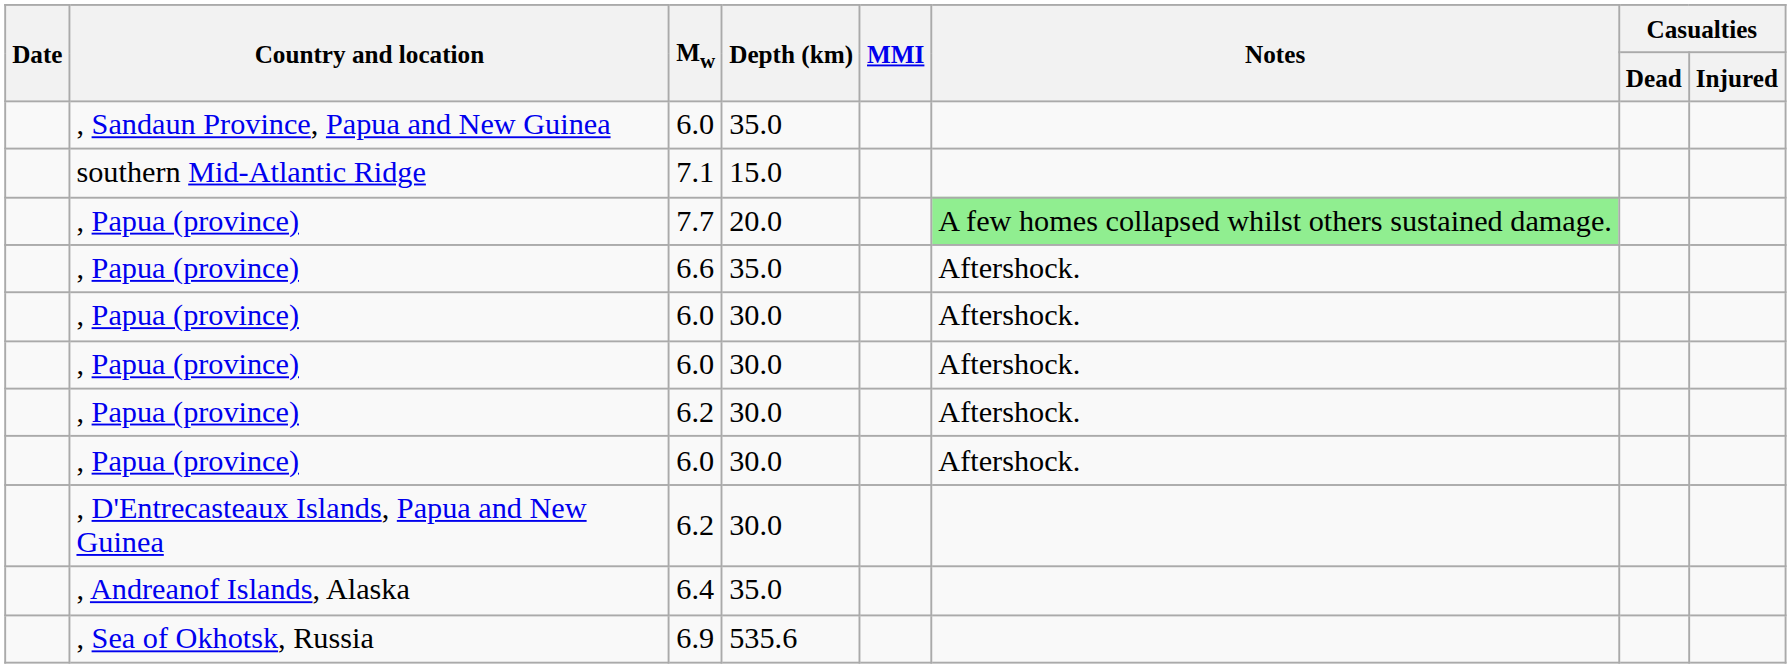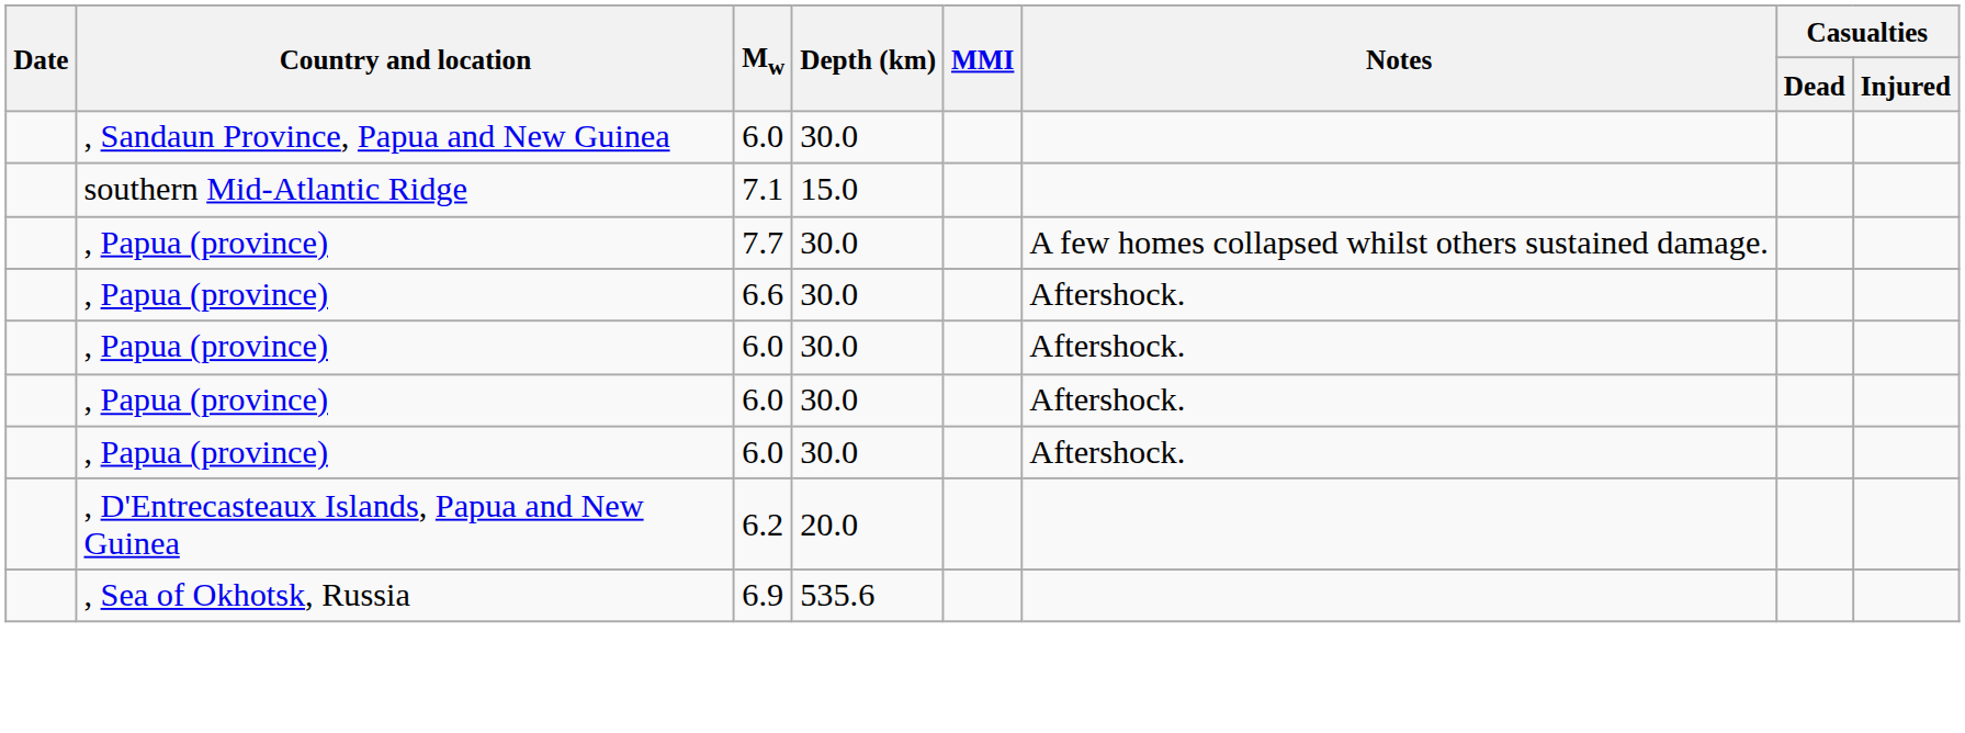 <table class="wikitable sortable sort-under" style="border:1px black; margin-left:1em;">
 <tr>
 <th rowspan="2"><small>Date</small></th>
 <th rowspan="2" style="width: 310px"><small>Country and location</small></th>
 <th rowspan="2"><small>M<sub>w</sub></small></th>
 <th rowspan="2"><small>Depth (km)</small></th>
 <th rowspan="2"><small><a href='#'>MMI</a></small></th>
 <th rowspan="2" class="unsortable"><small>Notes</small></th>
 <th colspan="2"><small>Casualties</small></th>
 </tr>
 <tr>
 <th><small>Dead</small></th>
 <th><small>Injured</small></th>
 </tr>
 <tr>
 <td></td>
 <td>, <a href='#'>Sandaun Province</a>, <a href='#'>Papua and New Guinea</a></td>
 <td>6.0</td>
-<td>35.0</td>
+<td>30.0</td>
 <td></td>
 <td></td>
 <td></td>
 <td></td>
 </tr>
 <tr>
 <td></td>
 <td>southern <a href='#'>Mid-Atlantic Ridge</a></td>
 <td>7.1</td>
 <td>15.0</td>
 <td></td>
 <td></td>
 <td></td>
 <td></td>
 </tr>
 <tr>
 <td></td>
 <td>, <a href='#'>Papua (province)</a></td>
 <td>7.7</td>
-<td>20.0</td>
+<td>30.0</td>
 <td></td>
-<td style="background: lightgreen;">A few homes collapsed whilst others sustained damage.</td>
+<td>A few homes collapsed whilst others sustained damage.</td>
 <td></td>
 <td></td>
 </tr>
 <tr>
 <td></td>
 <td>, <a href='#'>Papua (province)</a></td>
 <td>6.6</td>
-<td>35.0</td>
+<td>30.0</td>
 <td></td>
 <td>Aftershock.</td>
 <td></td>
 <td></td>
 </tr>
 <tr>
 <td></td>
 <td>, <a href='#'>Papua (province)</a></td>
 <td>6.0</td>
 <td>30.0</td>
 <td></td>
 <td>Aftershock.</td>
 <td></td>
 <td></td>
 </tr>
 <tr>
 <td></td>
 <td>, <a href='#'>Papua (province)</a></td>
 <td>6.0</td>
 <td>30.0</td>
 <td></td>
 <td>Aftershock.</td>
 <td></td>
 <td></td>
 </tr>
 <tr>
 <td></td>
 <td>, <a href='#'>Papua (province)</a></td>
-<td>6.2</td>
-<td>30.0</td>
-<td></td>
-<td>Aftershock.</td>
-<td></td>
-<td></td>
-</tr>
-<tr>
-<td></td>
-<td>, <a href='#'>Papua (province)</a></td>
 <td>6.0</td>
 <td>30.0</td>
 <td></td>
 <td>Aftershock.</td>
 <td></td>
 <td></td>
 </tr>
 <tr>
 <td></td>
 <td>, <a href='#'>D'Entrecasteaux Islands</a>, <a href='#'>Papua and New Guinea</a></td>
 <td>6.2</td>
-<td>30.0</td>
-<td></td>
-<td></td>
-<td></td>
-<td></td>
-</tr>
-<tr>
-<td></td>
-<td>, <a href='#'>Andreanof Islands</a>, Alaska</td>
-<td>6.4</td>
-<td>35.0</td>
+<td>20.0</td>
 <td></td>
 <td></td>
 <td></td>
 <td></td>
 </tr>
 <tr>
 <td></td>
 <td>, <a href='#'>Sea of Okhotsk</a>, Russia</td>
 <td>6.9</td>
 <td>535.6</td>
 <td></td>
 <td></td>
 <td></td>
 <td></td>
 </tr>
 </table>
